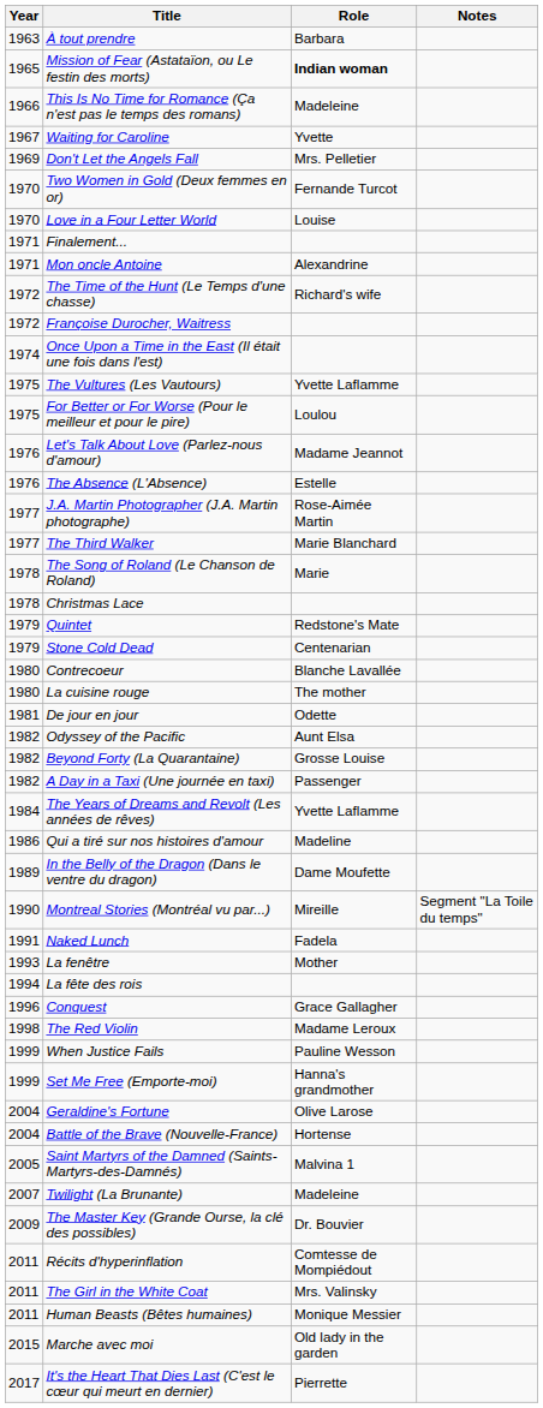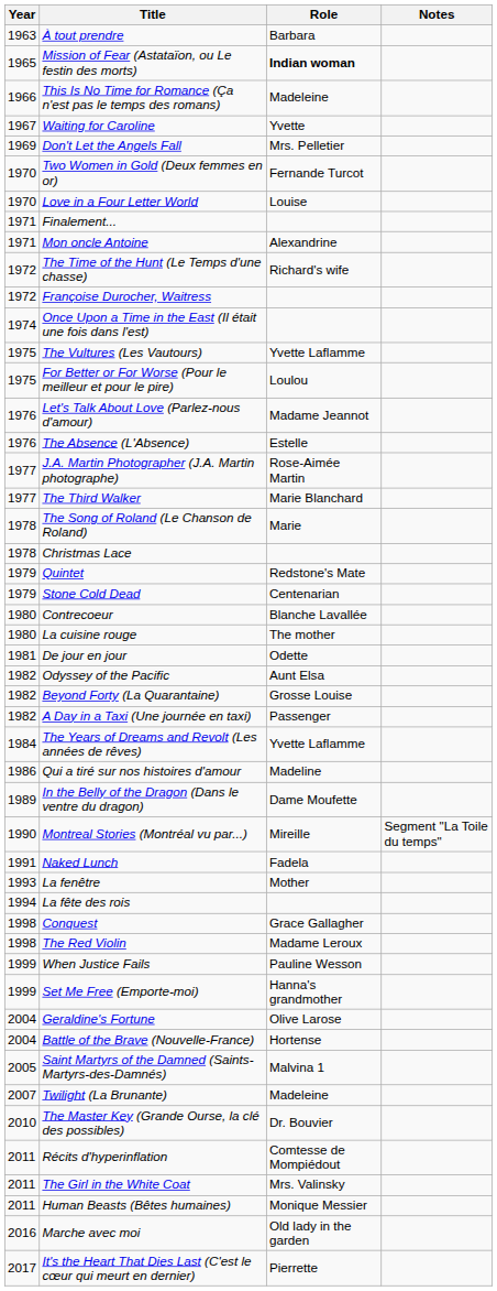 <table class="wikitable">
 <tr>
 <th>Year</th>
 <th>Title</th>
 <th>Role</th>
 <th>Notes</th>
 </tr>
 <tr>
 <td>1963</td>
 <td><em><a href='#'>À tout prendre</a></em></td>
 <td>Barbara</td>
 <td></td>
 </tr>
 <tr>
 <td>1965</td>
 <td><em><a href='#'>Mission of Fear</a> (Astataïon, ou Le festin des morts)</em></td>
 <td><strong>Indian woman</strong></td>
 <td></td>
 </tr>
 <tr>
 <td>1966</td>
 <td><em><a href='#'>This Is No Time for Romance</a> (Ça n'est pas le temps des romans)</em></td>
 <td>Madeleine</td>
 <td></td>
 </tr>
 <tr>
 <td>1967</td>
 <td><em><a href='#'>Waiting for Caroline</a></em></td>
 <td>Yvette</td>
 <td></td>
 </tr>
 <tr>
 <td>1969</td>
 <td><em><a href='#'>Don't Let the Angels Fall</a></em></td>
 <td>Mrs. Pelletier</td>
 <td></td>
 </tr>
 <tr>
 <td>1970</td>
 <td><em><a href='#'>Two Women in Gold</a> (Deux femmes en or)</em></td>
 <td>Fernande Turcot</td>
 <td></td>
 </tr>
 <tr>
 <td>1970</td>
 <td><em><a href='#'>Love in a Four Letter World</a></em></td>
 <td>Louise</td>
 <td></td>
 </tr>
 <tr>
 <td>1971</td>
 <td><em>Finalement...</em></td>
 <td></td>
 <td></td>
 </tr>
 <tr>
 <td>1971</td>
 <td><em><a href='#'>Mon oncle Antoine</a></em></td>
 <td>Alexandrine</td>
 <td></td>
 </tr>
 <tr>
 <td>1972</td>
 <td><em><a href='#'>The Time of the Hunt</a> (Le Temps d'une chasse)</em></td>
 <td>Richard's wife</td>
 <td></td>
 </tr>
 <tr>
 <td>1972</td>
 <td><em><a href='#'>Françoise Durocher, Waitress</a></em></td>
 <td></td>
 <td></td>
 </tr>
 <tr>
 <td>1974</td>
 <td><em><a href='#'>Once Upon a Time in the East</a> (Il était une fois dans l'est)</em></td>
 <td></td>
 <td></td>
 </tr>
 <tr>
 <td>1975</td>
 <td><em><a href='#'>The Vultures</a> (Les Vautours)</em></td>
 <td>Yvette Laflamme</td>
 <td></td>
 </tr>
 <tr>
 <td>1975</td>
 <td><em><a href='#'>For Better or For Worse</a> (Pour le meilleur et pour le pire)</em></td>
 <td>Loulou</td>
 </tr>
 <tr>
 <td>1976</td>
 <td><em><a href='#'>Let's Talk About Love</a> (Parlez-nous d'amour)</em></td>
 <td>Madame Jeannot</td>
 <td></td>
 </tr>
 <tr>
 <td>1976</td>
 <td><em><a href='#'>The Absence</a> (L'Absence)</em></td>
 <td>Estelle</td>
 <td></td>
 </tr>
 <tr>
 <td>1977</td>
 <td><em><a href='#'>J.A. Martin Photographer</a> (J.A. Martin photographe)</em></td>
 <td>Rose-Aimée Martin</td>
 <td></td>
 </tr>
 <tr>
 <td>1977</td>
 <td><em><a href='#'>The Third Walker</a></em></td>
 <td>Marie Blanchard</td>
 <td></td>
 </tr>
 <tr>
 <td>1978</td>
 <td><em><a href='#'>The Song of Roland</a> (Le Chanson de Roland)</em></td>
 <td>Marie</td>
 <td></td>
 </tr>
 <tr>
 <td>1978</td>
 <td><em>Christmas Lace</em></td>
 <td></td>
 <td></td>
 </tr>
 <tr>
 <td>1979</td>
 <td><em><a href='#'>Quintet</a></em></td>
 <td>Redstone's Mate</td>
 <td></td>
 </tr>
 <tr>
 <td>1979</td>
 <td><em><a href='#'>Stone Cold Dead</a></em></td>
 <td>Centenarian</td>
 <td></td>
 </tr>
 <tr>
 <td>1980</td>
 <td><em>Contrecoeur</em></td>
 <td>Blanche Lavallée</td>
 <td></td>
 </tr>
 <tr>
 <td>1980</td>
 <td><em>La cuisine rouge</em></td>
 <td>The mother</td>
 <td></td>
 </tr>
 <tr>
 <td>1981</td>
 <td><em>De jour en jour</em></td>
 <td>Odette</td>
 <td></td>
 </tr>
 <tr>
 <td>1982</td>
 <td><em>Odyssey of the Pacific</em></td>
 <td>Aunt Elsa</td>
 <td></td>
 </tr>
 <tr>
 <td>1982</td>
 <td><em><a href='#'>Beyond Forty</a> (La Quarantaine)</em></td>
 <td>Grosse Louise</td>
 <td></td>
 </tr>
 <tr>
 <td>1982</td>
 <td><em><a href='#'>A Day in a Taxi</a> (Une journée en taxi)</em></td>
 <td>Passenger</td>
 <td></td>
 </tr>
 <tr>
 <td>1984</td>
 <td><em><a href='#'>The Years of Dreams and Revolt</a> (Les années de rêves)</em></td>
 <td>Yvette Laflamme</td>
 <td></td>
 </tr>
 <tr>
 <td>1986</td>
 <td><em>Qui a tiré sur nos histoires d'amour</em></td>
 <td>Madeline</td>
 <td></td>
 </tr>
 <tr>
 <td>1989</td>
 <td><em><a href='#'>In the Belly of the Dragon</a> (Dans le ventre du dragon)</em></td>
 <td>Dame Moufette</td>
 <td></td>
 </tr>
 <tr>
 <td>1990</td>
 <td><em><a href='#'>Montreal Stories</a> (Montréal vu par...)</em></td>
 <td>Mireille</td>
 <td>Segment "La Toile du temps"</td>
 </tr>
 <tr>
 <td>1991</td>
 <td><em><a href='#'>Naked Lunch</a></em></td>
 <td>Fadela</td>
 <td></td>
 </tr>
 <tr>
 <td>1993</td>
 <td><em>La fenêtre</em></td>
 <td>Mother</td>
 <td></td>
 </tr>
 <tr>
 <td>1994</td>
 <td><em>La fête des rois</em></td>
 <td></td>
 <td></td>
 </tr>
 <tr>
-<td>1996</td>
+<td>1998</td>
 <td><em><a href='#'>Conquest</a></em></td>
 <td>Grace Gallagher</td>
 <td></td>
 </tr>
 <tr>
 <td>1998</td>
 <td><em><a href='#'>The Red Violin</a></em></td>
 <td>Madame Leroux</td>
 <td></td>
 </tr>
 <tr>
 <td>1999</td>
 <td><em>When Justice Fails</em></td>
 <td>Pauline Wesson</td>
 <td></td>
 </tr>
 <tr>
 <td>1999</td>
 <td><em><a href='#'>Set Me Free</a> (Emporte-moi)</em></td>
 <td>Hanna's grandmother</td>
 <td></td>
 </tr>
 <tr>
 <td>2004</td>
 <td><em><a href='#'>Geraldine's Fortune</a></em></td>
 <td>Olive Larose</td>
 <td></td>
 </tr>
 <tr>
 <td>2004</td>
 <td><em><a href='#'>Battle of the Brave</a> (Nouvelle-France)</em></td>
 <td>Hortense</td>
 <td></td>
 </tr>
 <tr>
 <td>2005</td>
 <td><em><a href='#'>Saint Martyrs of the Damned</a> (Saints-Martyrs-des-Damnés)</em></td>
 <td>Malvina 1</td>
 <td></td>
 </tr>
 <tr>
 <td>2007</td>
 <td><em><a href='#'>Twilight</a> (La Brunante)</em></td>
 <td>Madeleine</td>
 <td></td>
 </tr>
 <tr>
-<td>2009</td>
+<td>2010</td>
 <td><em><a href='#'>The Master Key</a> (Grande Ourse, la clé des possibles)</em></td>
 <td>Dr. Bouvier</td>
 <td></td>
 </tr>
 <tr>
 <td>2011</td>
 <td><em>Récits d'hyperinflation</em></td>
 <td>Comtesse de Mompiédout</td>
 <td></td>
 </tr>
 <tr>
 <td>2011</td>
 <td><em><a href='#'>The Girl in the White Coat</a></em></td>
 <td>Mrs. Valinsky</td>
 <td></td>
 </tr>
 <tr>
 <td>2011</td>
 <td><em>Human Beasts (Bêtes humaines)</em></td>
 <td>Monique Messier</td>
 <td></td>
 </tr>
 <tr>
-<td>2015</td>
+<td>2016</td>
 <td><em>Marche avec moi</em></td>
 <td>Old lady in the garden</td>
 <td></td>
 </tr>
 <tr>
 <td>2017</td>
 <td><em><a href='#'>It's the Heart That Dies Last</a> (C'est le cœur qui meurt en dernier)</em></td>
 <td>Pierrette</td>
 <td></td>
 </tr>
 </table>
